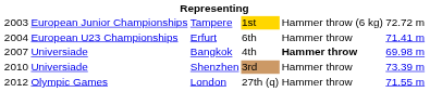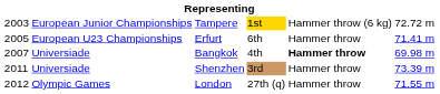 <table>
 <tr>
 <th colspan="6">Representing </th>
 </tr>
 <tr>
 <td>2003</td>
 <td align=left><a href='#'>European Junior Championships</a></td>
 <td align=left> <a href='#'>Tampere</a></td>
 <td bgcolor=gold>1st</td>
 <td>Hammer throw (6 kg)</td>
 <td>72.72 m </td>
 </tr>
 <tr>
-<td>2004</td>
+<td>2005</td>
 <td align=left><a href='#'>European U23 Championships</a></td>
 <td align=left> <a href='#'>Erfurt</a></td>
 <td>6th</td>
 <td>Hammer throw</td>
 <td><a href='#'>71.41 m</a></td>
 </tr>
 <tr>
 <td>2007</td>
 <td align=left><a href='#'>Universiade</a></td>
 <td align=left> <a href='#'>Bangkok</a></td>
 <td>4th</td>
 <td><strong>Hammer throw</strong></td>
 <td><a href='#'>69.98 m</a></td>
 </tr>
 <tr>
-<td>2010</td>
+<td>2011</td>
 <td align=left><a href='#'>Universiade</a></td>
 <td align=left> <a href='#'>Shenzhen</a></td>
 <td bgcolor=cc9966>3rd</td>
 <td>Hammer throw</td>
 <td><a href='#'>73.39 m</a></td>
 </tr>
 <tr>
 <td>2012</td>
 <td align=left><a href='#'>Olympic Games</a></td>
 <td align=left> <a href='#'>London</a></td>
 <td>27th (q)</td>
 <td>Hammer throw</td>
 <td><a href='#'>71.55 m</a></td>
 </tr>
 </table>
